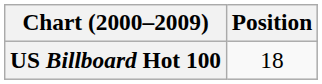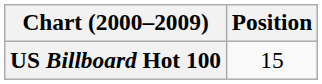 <table class="wikitable plainrowheaders" style="text-align:center">
 <tr>
 <th scope="col">Chart (2000–2009)</th>
 <th scope="col">Position</th>
 </tr>
 <tr>
 <th scope="row">US <em>Billboard</em> Hot 100</th>
-<td>18</td>
+<td>15</td>
 </tr>
 </table>
